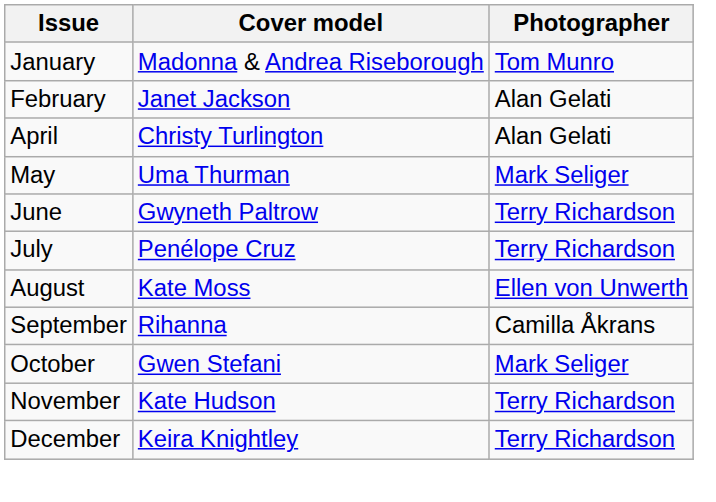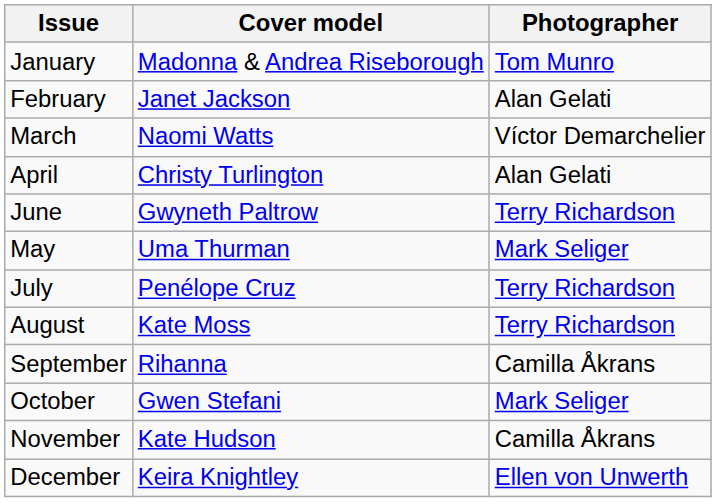 <table class="sortable wikitable">
 <tr>
 <th>Issue</th>
 <th>Cover model</th>
 <th>Photographer</th>
 </tr>
 <tr>
 <td>January</td>
 <td><a href='#'>Madonna</a> & <a href='#'>Andrea Riseborough</a></td>
 <td><a href='#'>Tom Munro</a></td>
 </tr>
 <tr>
 <td>February</td>
 <td><a href='#'>Janet Jackson</a></td>
 <td>Alan Gelati</td>
 </tr>
 <tr>
+<td>March</td>
+<td><a href='#'>Naomi Watts</a></td>
+<td>Víctor Demarchelier</td>
+</tr>
+<tr>
 <td>April</td>
 <td><a href='#'>Christy Turlington</a></td>
 <td>Alan Gelati</td>
 </tr>
 <tr>
+<td>June</td>
+<td><a href='#'>Gwyneth Paltrow</a></td>
+<td><a href='#'>Terry Richardson</a></td>
+</tr>
+<tr>
 <td>May</td>
 <td><a href='#'>Uma Thurman</a></td>
 <td><a href='#'>Mark Seliger</a></td>
-</tr>
-<tr>
-<td>June</td>
-<td><a href='#'>Gwyneth Paltrow</a></td>
-<td><a href='#'>Terry Richardson</a></td>
 </tr>
 <tr>
 <td>July</td>
 <td><a href='#'>Penélope Cruz</a></td>
 <td><a href='#'>Terry Richardson</a></td>
 </tr>
 <tr>
 <td>August</td>
 <td><a href='#'>Kate Moss</a></td>
-<td><a href='#'>Ellen von Unwerth</a></td>
+<td><a href='#'>Terry Richardson</a></td>
 </tr>
 <tr>
 <td>September</td>
 <td><a href='#'>Rihanna</a></td>
 <td>Camilla Åkrans</td>
 </tr>
 <tr>
 <td>October</td>
 <td><a href='#'>Gwen Stefani</a></td>
 <td><a href='#'>Mark Seliger</a></td>
 </tr>
 <tr>
 <td>November</td>
 <td><a href='#'>Kate Hudson</a></td>
-<td><a href='#'>Terry Richardson</a></td>
+<td>Camilla Åkrans</td>
 </tr>
 <tr>
 <td>December</td>
 <td><a href='#'>Keira Knightley</a></td>
-<td><a href='#'>Terry Richardson</a></td>
+<td><a href='#'>Ellen von Unwerth</a></td>
 </tr>
 </table>
